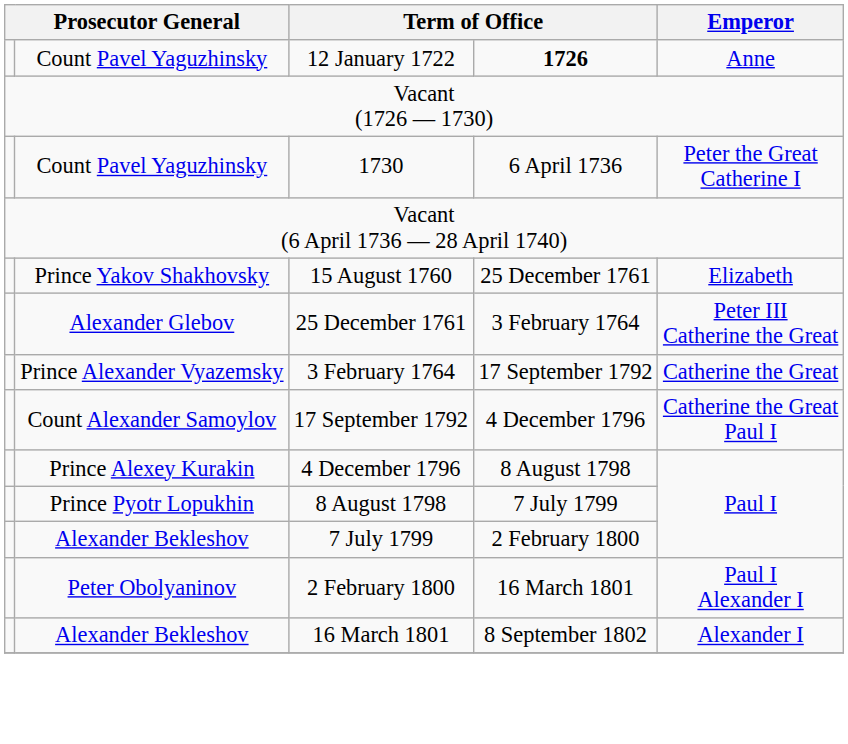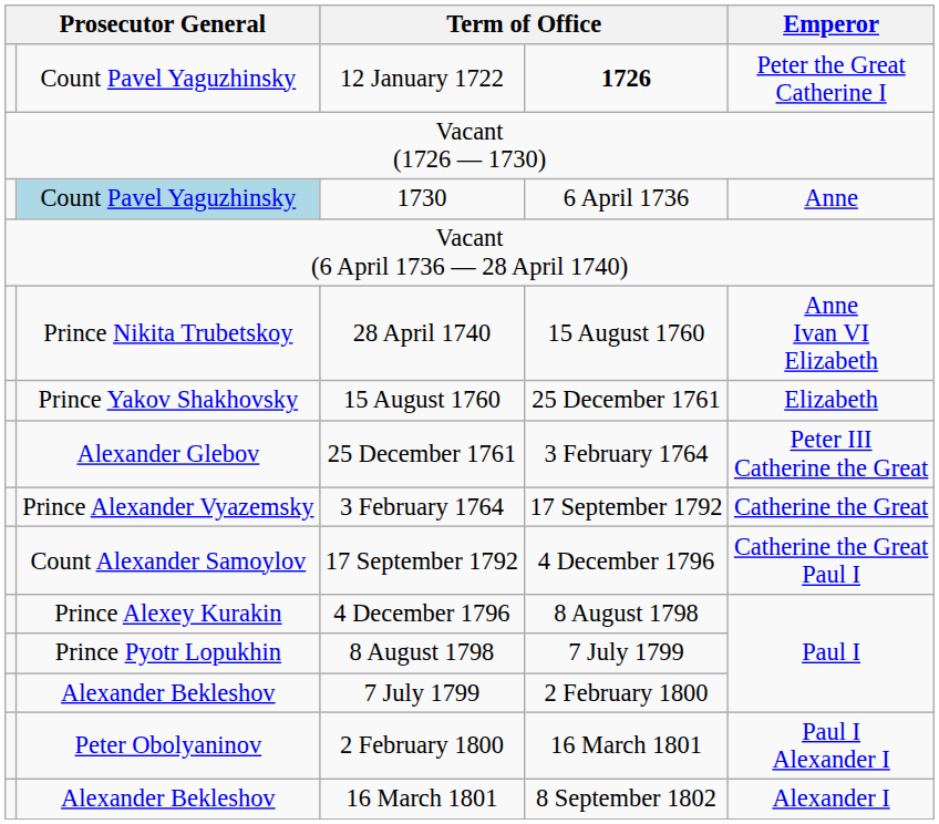 <table class="wikitable" style="text-align:center;">
 <tr>
 <th colspan=2>Prosecutor General</th>
 <th colspan=2>Term of Office</th>
 <th><a href='#'>Emperor</a></th>
 </tr>
 <tr>
 <td></td>
 <td>Count <a href='#'>Pavel Yaguzhinsky</a></td>
 <td>12 January 1722</td>
 <td><strong>1726</strong></td>
-<td><a href='#'>Anne</a></td>
+<td><a href='#'>Peter the Great</a><br><a href='#'>Catherine I</a></td>
 </tr>
 <tr>
 <td colspan=5 style="text-align:center;">Vacant<br>(1726 — 1730)</td>
 </tr>
 <tr>
 <td></td>
-<td>Count <a href='#'>Pavel Yaguzhinsky</a></td>
+<td style="background: lightblue;">Count <a href='#'>Pavel Yaguzhinsky</a></td>
 <td>1730</td>
 <td>6 April 1736</td>
-<td><a href='#'>Peter the Great</a><br><a href='#'>Catherine I</a></td>
+<td><a href='#'>Anne</a></td>
 </tr>
 <tr>
 <td colspan=5 style="text-align:center;">Vacant<br>(6 April 1736 — 28 April 1740)</td>
+</tr>
+<tr>
+<td></td>
+<td>Prince <a href='#'>Nikita Trubetskoy</a></td>
+<td>28 April 1740</td>
+<td>15 August 1760</td>
+<td><a href='#'>Anne</a><br><a href='#'>Ivan VI</a><br><a href='#'>Elizabeth</a></td>
 </tr>
 <tr>
 <td></td>
 <td>Prince <a href='#'>Yakov Shakhovsky</a></td>
 <td>15 August 1760</td>
 <td>25 December 1761</td>
 <td><a href='#'>Elizabeth</a></td>
 </tr>
 <tr>
 <td></td>
 <td><a href='#'>Alexander Glebov</a></td>
 <td>25 December 1761</td>
 <td>3 February 1764</td>
 <td><a href='#'>Peter III</a><br><a href='#'>Catherine the Great</a></td>
 </tr>
 <tr>
 <td></td>
 <td>Prince <a href='#'>Alexander Vyazemsky</a></td>
 <td>3 February 1764</td>
 <td>17 September 1792</td>
 <td><a href='#'>Catherine the Great</a></td>
 </tr>
 <tr>
 <td></td>
 <td>Count <a href='#'>Alexander Samoylov</a></td>
 <td>17 September 1792</td>
 <td>4 December 1796</td>
 <td><a href='#'>Catherine the Great</a><br><a href='#'>Paul I</a></td>
 </tr>
 <tr>
 <td></td>
 <td>Prince <a href='#'>Alexey Kurakin</a></td>
 <td>4 December 1796</td>
 <td>8 August 1798</td>
 <td rowspan=3><a href='#'>Paul I</a></td>
 </tr>
 <tr>
 <td></td>
 <td>Prince <a href='#'>Pyotr Lopukhin</a></td>
 <td>8 August 1798</td>
 <td>7 July 1799</td>
 </tr>
 <tr>
 <td></td>
 <td><a href='#'>Alexander Bekleshov</a></td>
 <td>7 July 1799</td>
 <td>2 February 1800</td>
 </tr>
 <tr>
 <td></td>
 <td><a href='#'>Peter Obolyaninov</a></td>
 <td>2 February 1800</td>
 <td>16 March 1801</td>
 <td><a href='#'>Paul I</a><br><a href='#'>Alexander I</a></td>
 </tr>
 <tr>
 <td></td>
 <td><a href='#'>Alexander Bekleshov</a></td>
 <td>16 March 1801</td>
 <td>8 September 1802</td>
 <td><a href='#'>Alexander I</a></td>
 </tr>
 <tr>
 </tr>
 </table>
